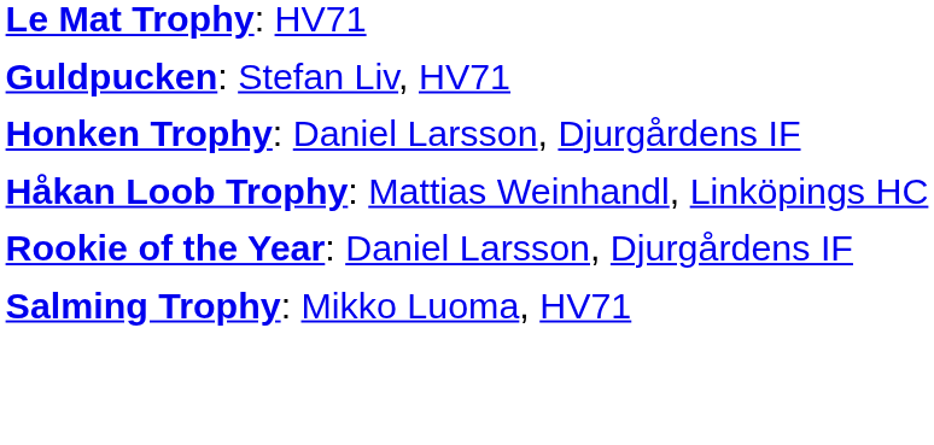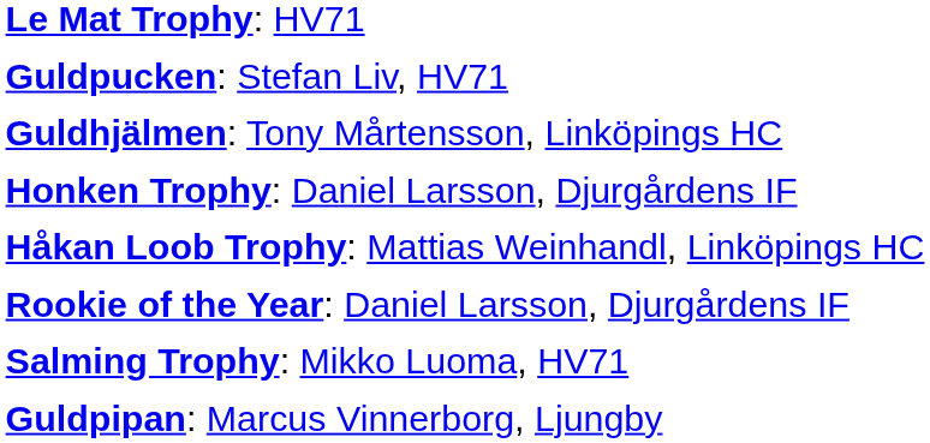 <table cellpadding="3" cellspacing="1">
 <tr>
 <td><strong><a href='#'>Le Mat Trophy</a></strong>: <a href='#'>HV71</a></td>
 <td></td>
 </tr>
 <tr>
 <td><strong><a href='#'>Guldpucken</a></strong>: <a href='#'>Stefan Liv</a>, <a href='#'>HV71</a></td>
+<td></td>
+</tr>
+<tr>
+<td><strong><a href='#'>Guldhjälmen</a></strong>: <a href='#'>Tony Mårtensson</a>, <a href='#'>Linköpings HC</a></td>
 <td></td>
 </tr>
 <tr>
 <td><strong><a href='#'>Honken Trophy</a></strong>:  <a href='#'>Daniel Larsson</a>, <a href='#'>Djurgårdens IF</a></td>
 <td></td>
 </tr>
 <tr>
 <td><strong><a href='#'>Håkan Loob Trophy</a></strong>:  <a href='#'>Mattias Weinhandl</a>, <a href='#'>Linköpings HC</a></td>
 <td></td>
 </tr>
 <tr>
 <td><strong><a href='#'>Rookie of the Year</a></strong>:  <a href='#'>Daniel Larsson</a>, <a href='#'>Djurgårdens IF</a></td>
 <td></td>
 </tr>
 <tr>
 <td><strong><a href='#'>Salming Trophy</a></strong>: <a href='#'>Mikko Luoma</a>, <a href='#'>HV71</a></td>
 </tr>
+<tr>
+<td><strong><a href='#'>Guldpipan</a></strong>:  <a href='#'>Marcus Vinnerborg</a>, <a href='#'>Ljungby</a></td>
+<td></td>
+</tr>
 </table>
